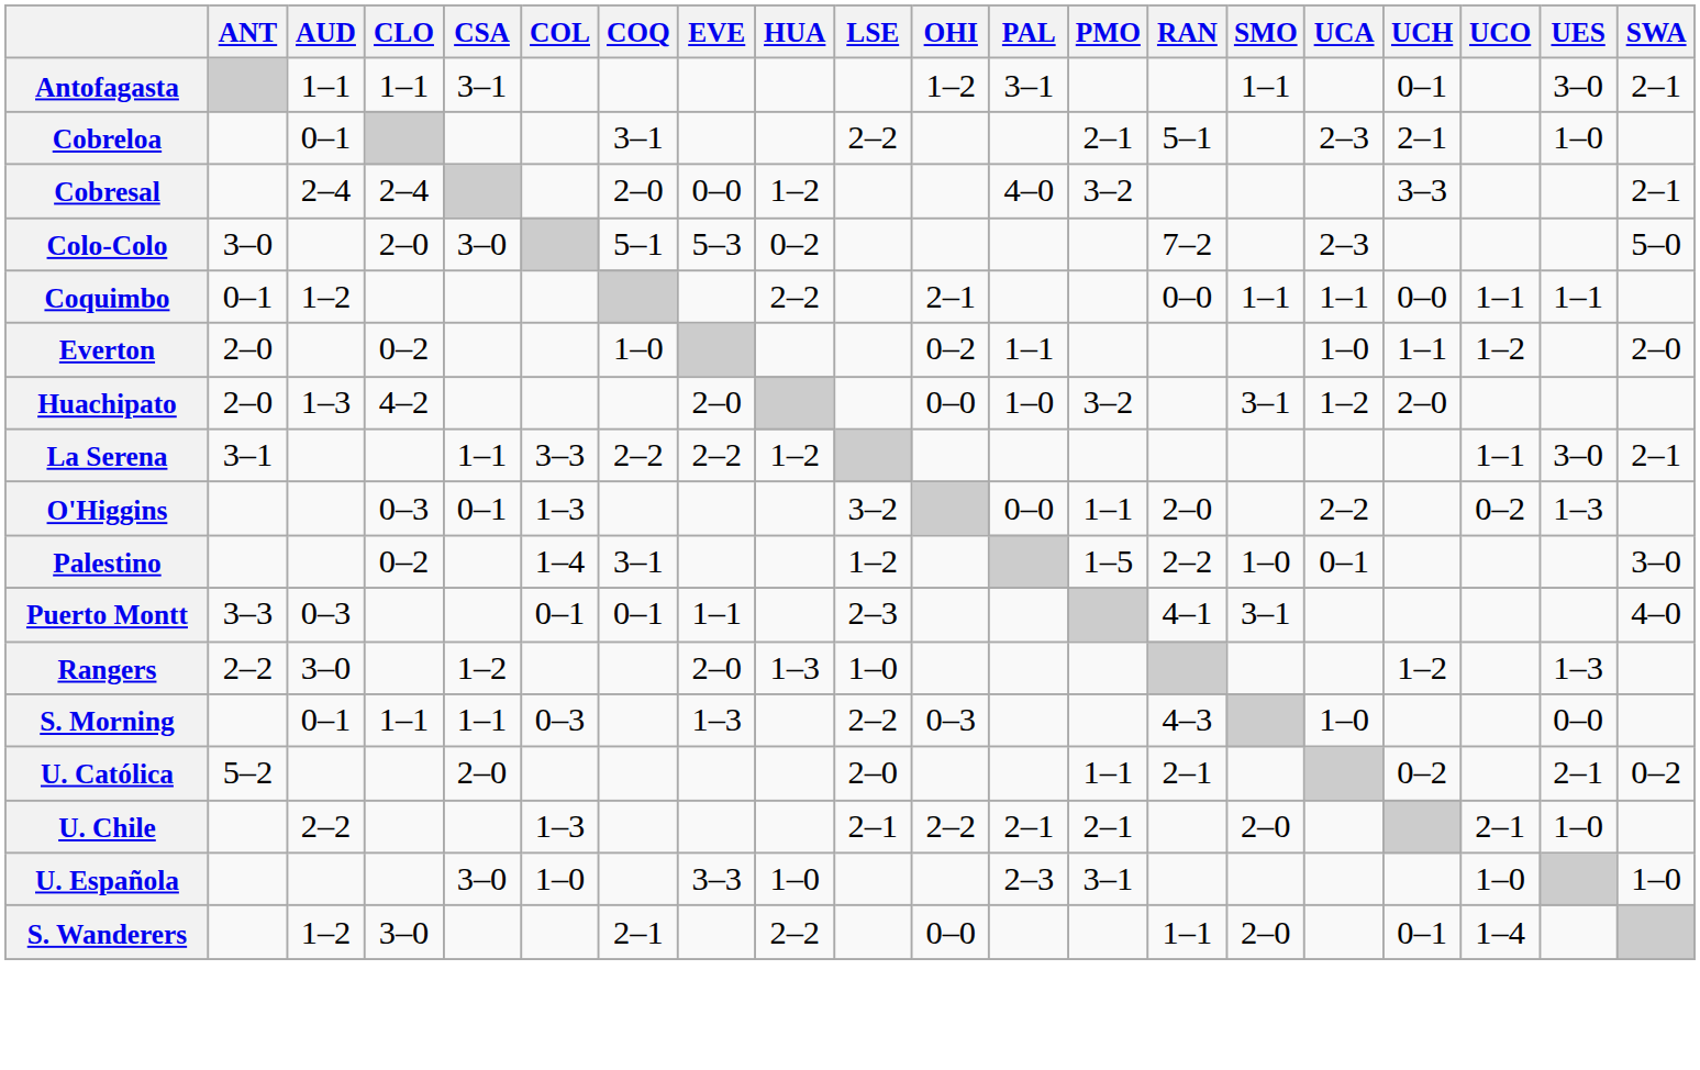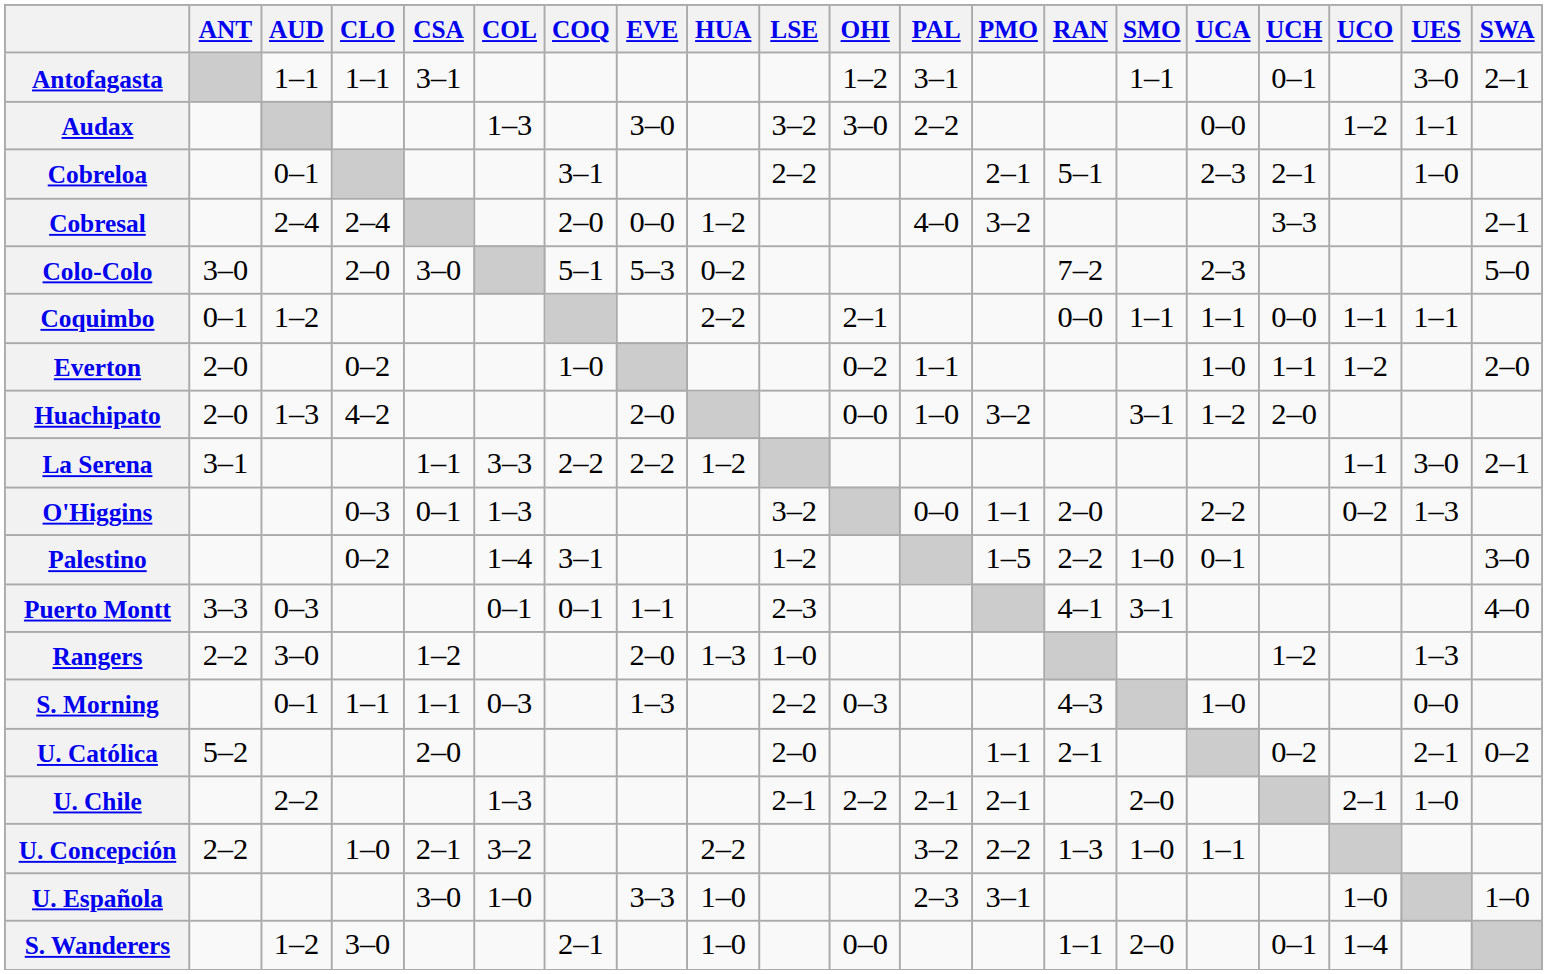 <table class="wikitable" style="text-align:center">
 <tr>
 <th width="90"> </th>
 <th width="30"><small><a href='#'>ANT</a></small></th>
 <th width="30"><small><a href='#'>AUD</a></small></th>
 <th width="30"><small><a href='#'>CLO</a></small></th>
 <th width="30"><small><a href='#'>CSA</a></small></th>
 <th width="30"><small><a href='#'>COL</a></small></th>
 <th width="30"><small><a href='#'>COQ</a></small></th>
 <th width="30"><small><a href='#'>EVE</a></small></th>
 <th width="30"><small><a href='#'>HUA</a></small></th>
 <th width="30"><small><a href='#'>LSE</a></small></th>
 <th width="30"><small><a href='#'>OHI</a></small></th>
 <th width="30"><small><a href='#'>PAL</a></small></th>
 <th width="30"><small><a href='#'>PMO</a></small></th>
 <th width="30"><small><a href='#'>RAN</a></small></th>
 <th width="30"><small><a href='#'>SMO</a></small></th>
 <th width="30"><small><a href='#'>UCA</a></small></th>
 <th width="30"><small><a href='#'>UCH</a></small></th>
 <th width="30"><small><a href='#'>UCO</a></small></th>
 <th width="30"><small><a href='#'>UES</a></small></th>
 <th width="30"><small><a href='#'>SWA</a></small></th>
 </tr>
 <tr>
 <th><small><a href='#'>Antofagasta</a></small></th>
 <td bgcolor="#CCCCCC"></td>
 <td>1–1</td>
 <td>1–1</td>
 <td>3–1</td>
 <td></td>
 <td></td>
 <td></td>
 <td></td>
 <td></td>
 <td>1–2</td>
 <td>3–1</td>
 <td></td>
 <td></td>
 <td>1–1</td>
 <td></td>
 <td>0–1</td>
 <td></td>
 <td>3–0</td>
 <td>2–1</td>
+</tr>
+<tr>
+<th><small><a href='#'>Audax</a></small></th>
+<td></td>
+<td bgcolor="#CCCCCC"></td>
+<td></td>
+<td></td>
+<td>1–3</td>
+<td></td>
+<td>3–0</td>
+<td></td>
+<td>3–2</td>
+<td>3–0</td>
+<td>2–2</td>
+<td></td>
+<td></td>
+<td></td>
+<td>0–0</td>
+<td></td>
+<td>1–2</td>
+<td>1–1</td>
+<td></td>
 </tr>
 <tr>
 <th><small><a href='#'>Cobreloa</a></small></th>
 <td></td>
 <td>0–1</td>
 <td bgcolor="#CCCCCC"></td>
 <td></td>
 <td></td>
 <td>3–1</td>
 <td></td>
 <td></td>
 <td>2–2</td>
 <td></td>
 <td></td>
 <td>2–1</td>
 <td>5–1</td>
 <td></td>
 <td>2–3</td>
 <td>2–1</td>
 <td></td>
 <td>1–0</td>
 <td></td>
 </tr>
 <tr>
 <th><small><a href='#'>Cobresal</a></small></th>
 <td></td>
 <td>2–4</td>
 <td>2–4</td>
 <td bgcolor="#CCCCCC"></td>
 <td></td>
 <td>2–0</td>
 <td>0–0</td>
 <td>1–2</td>
 <td></td>
 <td></td>
 <td>4–0</td>
 <td>3–2</td>
 <td></td>
 <td></td>
 <td></td>
 <td>3–3</td>
 <td></td>
 <td></td>
 <td>2–1</td>
 </tr>
 <tr>
 <th><small><a href='#'>Colo-Colo</a></small></th>
 <td>3–0</td>
 <td></td>
 <td>2–0</td>
 <td>3–0</td>
 <td bgcolor="#CCCCCC"></td>
 <td>5–1</td>
 <td>5–3</td>
 <td>0–2</td>
 <td></td>
 <td></td>
 <td></td>
 <td></td>
 <td>7–2</td>
 <td></td>
 <td>2–3</td>
 <td></td>
 <td></td>
 <td></td>
 <td>5–0</td>
 </tr>
 <tr>
 <th><small><a href='#'>Coquimbo</a></small></th>
 <td>0–1</td>
 <td>1–2</td>
 <td></td>
 <td></td>
 <td></td>
 <td bgcolor="#CCCCCC"></td>
 <td></td>
 <td>2–2</td>
 <td></td>
 <td>2–1</td>
 <td></td>
 <td></td>
 <td>0–0</td>
 <td>1–1</td>
 <td>1–1</td>
 <td>0–0</td>
 <td>1–1</td>
 <td>1–1</td>
 <td></td>
 </tr>
 <tr>
 <th><small><a href='#'>Everton</a></small></th>
 <td>2–0</td>
 <td></td>
 <td>0–2</td>
 <td></td>
 <td></td>
 <td>1–0</td>
 <td bgcolor="#CCCCCC"></td>
 <td></td>
 <td></td>
 <td>0–2</td>
 <td>1–1</td>
 <td></td>
 <td></td>
 <td></td>
 <td>1–0</td>
 <td>1–1</td>
 <td>1–2</td>
 <td></td>
 <td>2–0</td>
 </tr>
 <tr>
 <th><small><a href='#'>Huachipato</a></small></th>
 <td>2–0</td>
 <td>1–3</td>
 <td>4–2</td>
 <td></td>
 <td></td>
 <td></td>
 <td>2–0</td>
 <td bgcolor="#CCCCCC"></td>
 <td></td>
 <td>0–0</td>
 <td>1–0</td>
 <td>3–2</td>
 <td></td>
 <td>3–1</td>
 <td>1–2</td>
 <td>2–0</td>
 <td></td>
 <td></td>
 <td></td>
 </tr>
 <tr>
 <th><small><a href='#'>La Serena</a></small></th>
 <td>3–1</td>
 <td></td>
 <td></td>
 <td>1–1</td>
 <td>3–3</td>
 <td>2–2</td>
 <td>2–2</td>
 <td>1–2</td>
 <td bgcolor="#CCCCCC"></td>
 <td></td>
 <td></td>
 <td></td>
 <td></td>
 <td></td>
 <td></td>
 <td></td>
 <td>1–1</td>
 <td>3–0</td>
 <td>2–1</td>
 </tr>
 <tr>
 <th><small><a href='#'>O'Higgins</a></small></th>
 <td></td>
 <td></td>
 <td>0–3</td>
 <td>0–1</td>
 <td>1–3</td>
 <td></td>
 <td></td>
 <td></td>
 <td>3–2</td>
 <td bgcolor="#CCCCCC"></td>
 <td>0–0</td>
 <td>1–1</td>
 <td>2–0</td>
 <td></td>
 <td>2–2</td>
 <td></td>
 <td>0–2</td>
 <td>1–3</td>
 <td></td>
 </tr>
 <tr>
 <th><small><a href='#'>Palestino</a></small></th>
 <td></td>
 <td></td>
 <td>0–2</td>
 <td></td>
 <td>1–4</td>
 <td>3–1</td>
 <td></td>
 <td></td>
 <td>1–2</td>
 <td></td>
 <td bgcolor="#CCCCCC"></td>
 <td>1–5</td>
 <td>2–2</td>
 <td>1–0</td>
 <td>0–1</td>
 <td></td>
 <td></td>
 <td></td>
 <td>3–0</td>
 </tr>
 <tr>
 <th><small><a href='#'>Puerto Montt</a></small></th>
 <td>3–3</td>
 <td>0–3</td>
 <td></td>
 <td></td>
 <td>0–1</td>
 <td>0–1</td>
 <td>1–1</td>
 <td></td>
 <td>2–3</td>
 <td></td>
 <td></td>
 <td bgcolor="#CCCCCC"></td>
 <td>4–1</td>
 <td>3–1</td>
 <td></td>
 <td></td>
 <td></td>
 <td></td>
 <td>4–0</td>
 </tr>
 <tr>
 <th><small><a href='#'>Rangers</a></small></th>
 <td>2–2</td>
 <td>3–0</td>
 <td></td>
 <td>1–2</td>
 <td></td>
 <td></td>
 <td>2–0</td>
 <td>1–3</td>
 <td>1–0</td>
 <td></td>
 <td></td>
 <td></td>
 <td bgcolor="#CCCCCC"></td>
 <td></td>
 <td></td>
 <td>1–2</td>
 <td></td>
 <td>1–3</td>
 <td></td>
 </tr>
 <tr>
 <th><small><a href='#'>S. Morning</a></small></th>
 <td></td>
 <td>0–1</td>
 <td>1–1</td>
 <td>1–1</td>
 <td>0–3</td>
 <td></td>
 <td>1–3</td>
 <td></td>
 <td>2–2</td>
 <td>0–3</td>
 <td></td>
 <td></td>
 <td>4–3</td>
 <td bgcolor="#CCCCCC"></td>
 <td>1–0</td>
 <td></td>
 <td></td>
 <td>0–0</td>
 <td></td>
 </tr>
 <tr>
 <th><small><a href='#'>U. Católica</a></small></th>
 <td>5–2</td>
 <td></td>
 <td></td>
 <td>2–0</td>
 <td></td>
 <td></td>
 <td></td>
 <td></td>
 <td>2–0</td>
 <td></td>
 <td></td>
 <td>1–1</td>
 <td>2–1</td>
 <td></td>
 <td bgcolor="#CCCCCC"></td>
 <td>0–2</td>
 <td></td>
 <td>2–1</td>
 <td>0–2</td>
 </tr>
 <tr>
 <th><small><a href='#'>U. Chile</a></small></th>
 <td></td>
 <td>2–2</td>
 <td></td>
 <td></td>
 <td>1–3</td>
 <td></td>
 <td></td>
 <td></td>
 <td>2–1</td>
 <td>2–2</td>
 <td>2–1</td>
 <td>2–1</td>
 <td></td>
 <td>2–0</td>
 <td></td>
 <td bgcolor="#CCCCCC"></td>
 <td>2–1</td>
 <td>1–0</td>
 <td></td>
 </tr>
 <tr>
+<th><small><a href='#'>U. Concepción</a></small></th>
+<td>2–2</td>
+<td></td>
+<td>1–0</td>
+<td>2–1</td>
+<td>3–2</td>
+<td></td>
+<td></td>
+<td>2–2</td>
+<td></td>
+<td></td>
+<td>3–2</td>
+<td>2–2</td>
+<td>1–3</td>
+<td>1–0</td>
+<td>1–1</td>
+<td></td>
+<td bgcolor="#CCCCCC"></td>
+<td></td>
+<td></td>
+</tr>
+<tr>
 <th><small><a href='#'>U. Española</a></small></th>
 <td></td>
 <td></td>
 <td></td>
 <td>3–0</td>
 <td>1–0</td>
 <td></td>
 <td>3–3</td>
 <td>1–0</td>
 <td></td>
 <td></td>
 <td>2–3</td>
 <td>3–1</td>
 <td></td>
 <td></td>
 <td></td>
 <td></td>
 <td>1–0</td>
 <td bgcolor="#CCCCCC"></td>
 <td>1–0</td>
 </tr>
 <tr>
 <th><small><a href='#'>S. Wanderers</a></small></th>
 <td></td>
 <td>1–2</td>
 <td>3–0</td>
 <td></td>
 <td></td>
 <td>2–1</td>
 <td></td>
-<td>2–2</td>
+<td>1–0</td>
 <td></td>
 <td>0–0</td>
 <td></td>
 <td></td>
 <td>1–1</td>
 <td>2–0</td>
 <td></td>
 <td>0–1</td>
 <td>1–4</td>
 <td></td>
 <td bgcolor="#CCCCCC"></td>
 </tr>
 <tr>
 </tr>
 </table>
